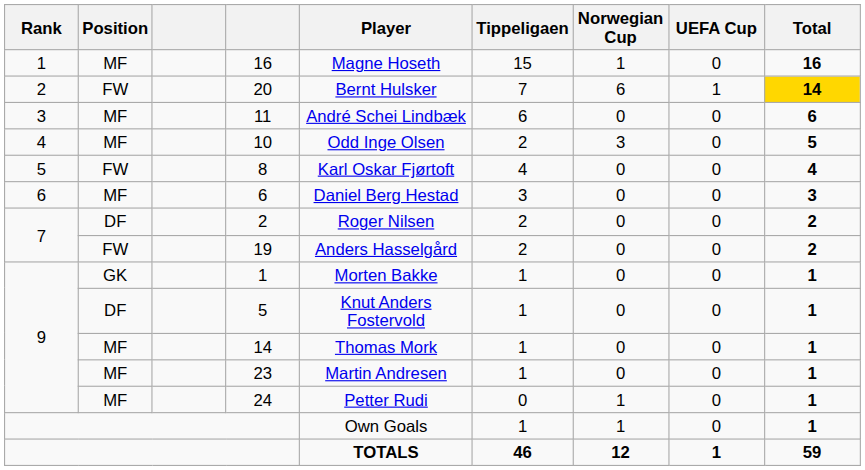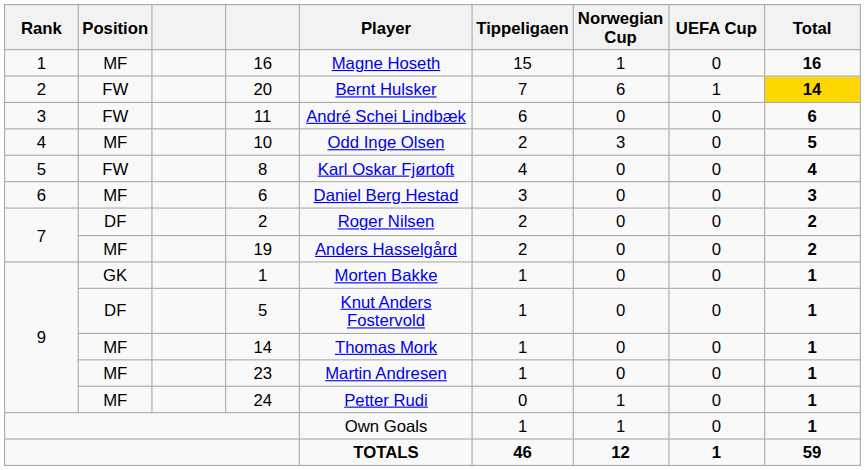 <table class="wikitable" style="font-size: 95%; text-align: center;">
 <tr>
 <th width=60>Rank</th>
 <th width=60>Position</th>
 <th width=60></th>
 <th width=60></th>
 <th width=150>Player</th>
 <th width=80>Tippeligaen</th>
 <th width=80>Norwegian Cup</th>
 <th width=80>UEFA Cup</th>
 <th width=80><strong>Total</strong></th>
 </tr>
 <tr>
 <td>1</td>
 <td>MF</td>
 <td></td>
 <td>16</td>
 <td><a href='#'>Magne Hoseth</a></td>
 <td>15</td>
 <td>1</td>
 <td>0</td>
 <td><strong>16</strong></td>
 </tr>
 <tr>
 <td>2</td>
 <td>FW</td>
 <td></td>
 <td>20</td>
 <td><a href='#'>Bernt Hulsker</a></td>
 <td>7</td>
 <td>6</td>
 <td>1</td>
 <td style="background: gold;"><strong>14</strong></td>
 </tr>
 <tr>
 <td>3</td>
-<td>MF</td>
+<td>FW</td>
 <td></td>
 <td>11</td>
 <td><a href='#'>André Schei Lindbæk</a></td>
 <td>6</td>
 <td>0</td>
 <td>0</td>
 <td><strong>6</strong></td>
 </tr>
 <tr>
 <td>4</td>
 <td>MF</td>
 <td></td>
 <td>10</td>
 <td><a href='#'>Odd Inge Olsen</a></td>
 <td>2</td>
 <td>3</td>
 <td>0</td>
 <td><strong>5</strong></td>
 </tr>
 <tr>
 <td>5</td>
 <td>FW</td>
 <td></td>
 <td>8</td>
 <td><a href='#'>Karl Oskar Fjørtoft</a></td>
 <td>4</td>
 <td>0</td>
 <td>0</td>
 <td><strong>4</strong></td>
 </tr>
 <tr>
 <td>6</td>
 <td>MF</td>
 <td></td>
 <td>6</td>
 <td><a href='#'>Daniel Berg Hestad</a></td>
 <td>3</td>
 <td>0</td>
 <td>0</td>
 <td><strong>3</strong></td>
 </tr>
 <tr>
 <td rowspan="2">7</td>
 <td>DF</td>
 <td></td>
 <td>2</td>
 <td><a href='#'>Roger Nilsen</a></td>
 <td>2</td>
 <td>0</td>
 <td>0</td>
 <td><strong>2</strong></td>
 </tr>
 <tr>
-<td>FW</td>
+<td>MF</td>
 <td></td>
 <td>19</td>
 <td><a href='#'>Anders Hasselgård</a></td>
 <td>2</td>
 <td>0</td>
 <td>0</td>
 <td><strong>2</strong></td>
 </tr>
 <tr>
 <td rowspan="5">9</td>
 <td>GK</td>
 <td></td>
 <td>1</td>
 <td><a href='#'>Morten Bakke</a></td>
 <td>1</td>
 <td>0</td>
 <td>0</td>
 <td><strong>1</strong></td>
 </tr>
 <tr>
 <td>DF</td>
 <td></td>
 <td>5</td>
 <td><a href='#'>Knut Anders Fostervold</a></td>
 <td>1</td>
 <td>0</td>
 <td>0</td>
 <td><strong>1</strong></td>
 </tr>
 <tr>
 <td>MF</td>
 <td></td>
 <td>14</td>
 <td><a href='#'>Thomas Mork</a></td>
 <td>1</td>
 <td>0</td>
 <td>0</td>
 <td><strong>1</strong></td>
 </tr>
 <tr>
 <td>MF</td>
 <td></td>
 <td>23</td>
 <td><a href='#'>Martin Andresen</a></td>
 <td>1</td>
 <td>0</td>
 <td>0</td>
 <td><strong>1</strong></td>
 </tr>
 <tr>
 <td>MF</td>
 <td></td>
 <td>24</td>
 <td><a href='#'>Petter Rudi</a></td>
 <td>0</td>
 <td>1</td>
 <td>0</td>
 <td><strong>1</strong></td>
 </tr>
 <tr>
 <td colspan="4"></td>
 <td>Own Goals</td>
 <td>1</td>
 <td>1</td>
 <td>0</td>
 <td><strong>1</strong></td>
 </tr>
 <tr>
 <td colspan="4"></td>
 <td><strong>TOTALS</strong></td>
 <td><strong>46</strong></td>
 <td><strong>12</strong></td>
 <td><strong>1</strong></td>
 <td><strong>59</strong></td>
 </tr>
 </table>
